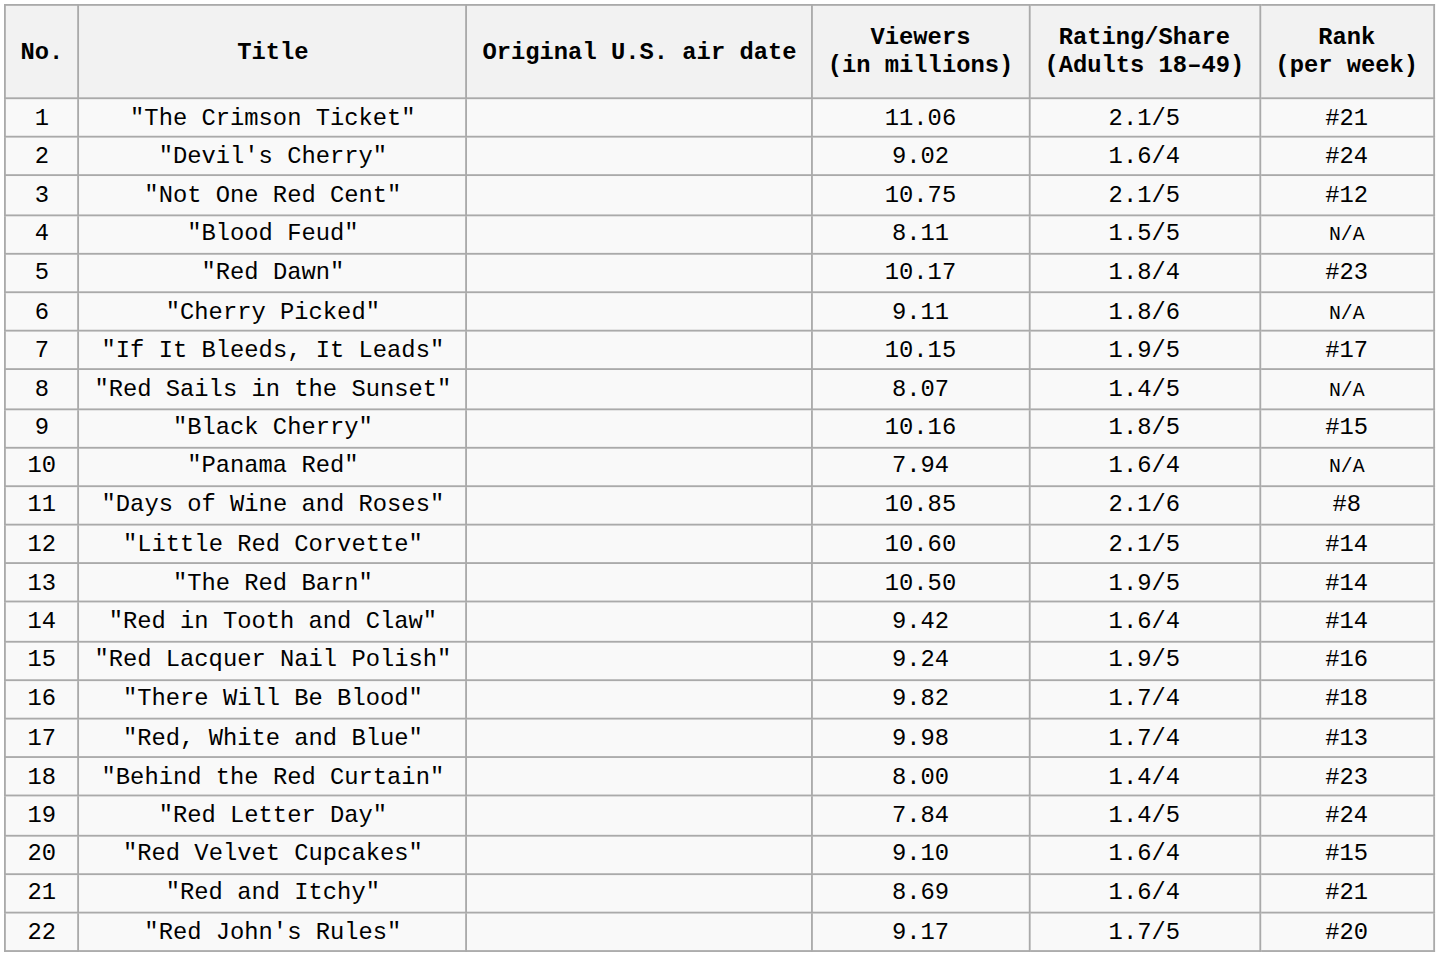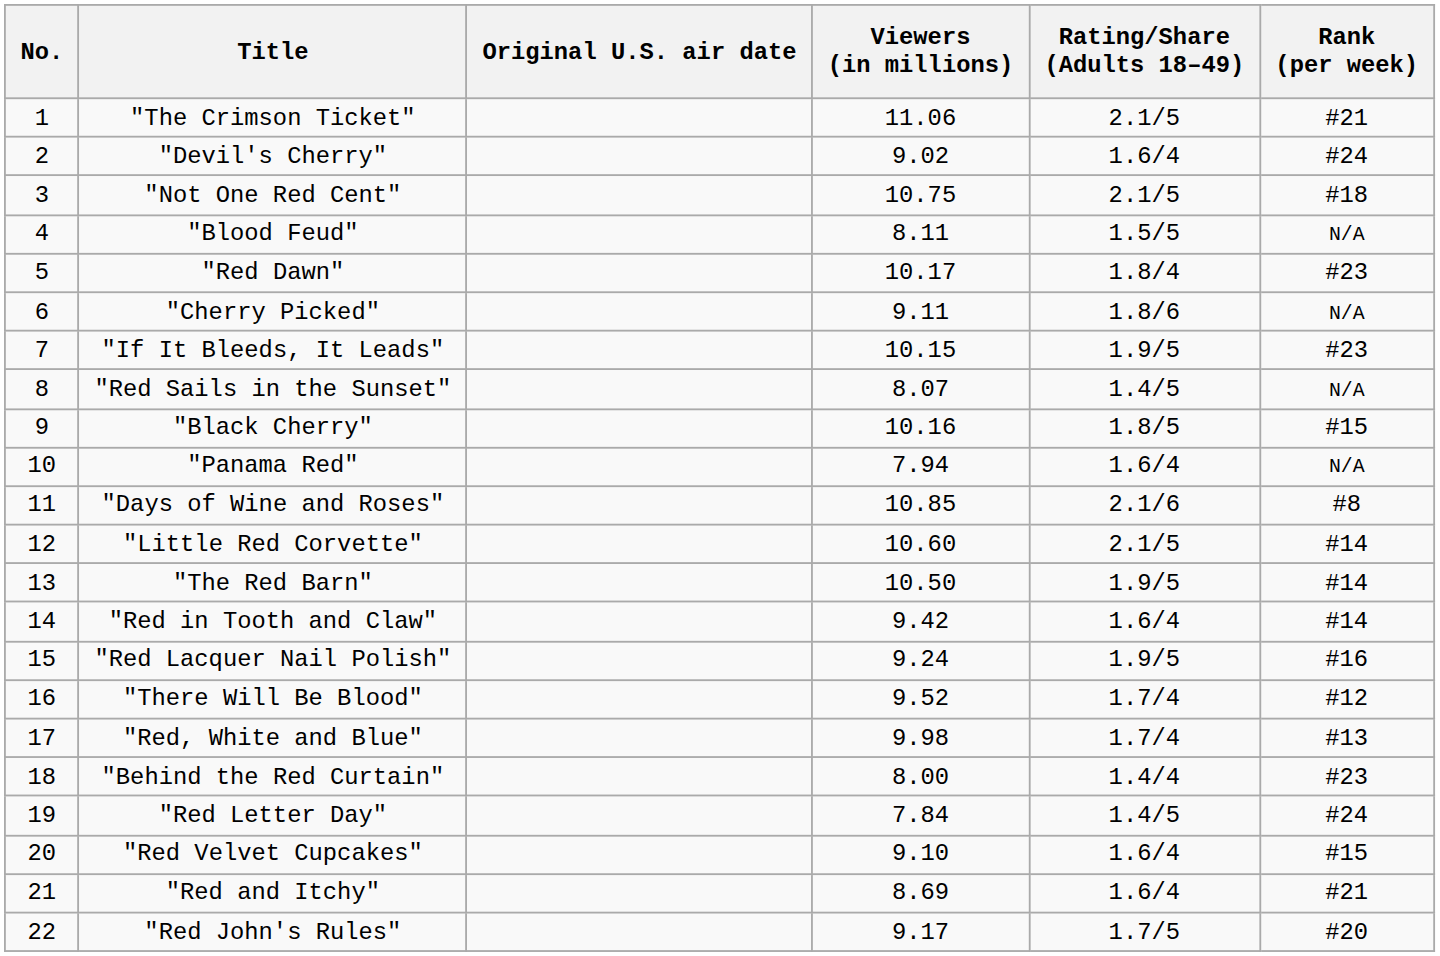 <table class="wikitable" style="text-align:center;">
 <tr>
 <th style="padding: 10px 8px">No.</th>
 <th style="padding: 10px 8px">Title</th>
 <th style="padding: 10px 8px">Original U.S. air date</th>
 <th style="padding: 10px 8px">Viewers<br>(in millions)</th>
 <th style="padding: 10px 8px">Rating/Share<br>(Adults 18–49)</th>
 <th style="padding: 10px 8px">Rank<br>(per week)</th>
 </tr>
 <tr>
 <td>1</td>
 <td>"The Crimson Ticket"</td>
 <td></td>
 <td>11.06</td>
 <td>2.1/5</td>
 <td>#21</td>
 </tr>
 <tr>
 <td>2</td>
 <td>"Devil's Cherry"</td>
 <td></td>
 <td>9.02</td>
 <td>1.6/4</td>
 <td>#24</td>
 </tr>
 <tr>
 <td>3</td>
 <td>"Not One Red Cent"</td>
 <td></td>
 <td>10.75</td>
 <td>2.1/5</td>
-<td>#12</td>
+<td>#18</td>
 </tr>
 <tr>
 <td>4</td>
 <td>"Blood Feud"</td>
 <td></td>
 <td>8.11</td>
 <td>1.5/5</td>
 <td><span><small>N/A</small></span></td>
 </tr>
 <tr>
 <td>5</td>
 <td>"Red Dawn"</td>
 <td></td>
 <td>10.17</td>
 <td>1.8/4</td>
 <td>#23</td>
 </tr>
 <tr>
 <td>6</td>
 <td>"Cherry Picked"</td>
 <td></td>
 <td>9.11</td>
 <td>1.8/6</td>
 <td><span><small>N/A</small></span></td>
 </tr>
 <tr>
 <td>7</td>
 <td>"If It Bleeds, It Leads"</td>
 <td></td>
 <td>10.15</td>
 <td>1.9/5</td>
-<td>#17</td>
+<td>#23</td>
 </tr>
 <tr>
 <td>8</td>
 <td style="padding: 0px 8px">"Red Sails in the Sunset"</td>
 <td></td>
 <td>8.07</td>
 <td>1.4/5</td>
 <td><span><small>N/A</small></span></td>
 </tr>
 <tr>
 <td>9</td>
 <td>"Black Cherry"</td>
 <td></td>
 <td>10.16</td>
 <td>1.8/5</td>
 <td>#15</td>
 </tr>
 <tr>
 <td>10</td>
 <td>"Panama Red"</td>
 <td></td>
 <td>7.94</td>
 <td>1.6/4</td>
 <td><span><small>N/A</small></span></td>
 </tr>
 <tr>
 <td>11</td>
 <td>"Days of Wine and Roses"</td>
 <td></td>
 <td>10.85</td>
 <td>2.1/6</td>
 <td>#8</td>
 </tr>
 <tr>
 <td>12</td>
 <td>"Little Red Corvette"</td>
 <td></td>
 <td>10.60</td>
 <td>2.1/5</td>
 <td>#14</td>
 </tr>
 <tr>
 <td>13</td>
 <td>"The Red Barn"</td>
 <td></td>
 <td>10.50</td>
 <td>1.9/5</td>
 <td>#14</td>
 </tr>
 <tr>
 <td>14</td>
 <td>"Red in Tooth and Claw"</td>
 <td></td>
 <td>9.42</td>
 <td>1.6/4</td>
 <td>#14</td>
 </tr>
 <tr>
 <td>15</td>
 <td>"Red Lacquer Nail Polish"</td>
 <td></td>
 <td>9.24</td>
 <td>1.9/5</td>
 <td>#16</td>
 </tr>
 <tr>
 <td>16</td>
 <td>"There Will Be Blood"</td>
 <td></td>
-<td>9.82</td>
+<td>9.52</td>
 <td>1.7/4</td>
-<td>#18</td>
+<td>#12</td>
 </tr>
 <tr>
 <td>17</td>
 <td>"Red, White and Blue"</td>
 <td></td>
 <td>9.98</td>
 <td>1.7/4</td>
 <td>#13</td>
 </tr>
 <tr>
 <td>18</td>
 <td>"Behind the Red Curtain"</td>
 <td></td>
 <td>8.00</td>
 <td>1.4/4</td>
 <td>#23</td>
 </tr>
 <tr>
 <td>19</td>
 <td>"Red Letter Day"</td>
 <td></td>
 <td>7.84</td>
 <td>1.4/5</td>
 <td>#24</td>
 </tr>
 <tr>
 <td>20</td>
 <td>"Red Velvet Cupcakes"</td>
 <td></td>
 <td>9.10</td>
 <td>1.6/4</td>
 <td>#15</td>
 </tr>
 <tr>
 <td>21</td>
 <td>"Red and Itchy"</td>
 <td></td>
 <td>8.69</td>
 <td>1.6/4</td>
 <td>#21</td>
 </tr>
 <tr>
 <td>22</td>
 <td>"Red John's Rules"</td>
 <td></td>
 <td>9.17</td>
 <td>1.7/5</td>
 <td>#20</td>
 </tr>
 </table>
